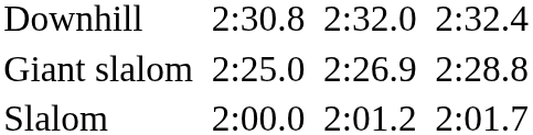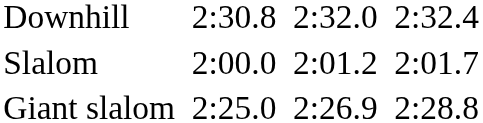 <table>
 <tr valign="top">
 <td>Downhill<br></td>
 <td></td>
 <td align=center>2:30.8</td>
 <td></td>
 <td align=center>2:32.0</td>
 <td></td>
 <td align=center>2:32.4</td>
 </tr>
 <tr valign="top">
+<td>Slalom<br></td>
+<td></td>
+<td align=center>2:00.0</td>
+<td></td>
+<td align=center>2:01.2</td>
+<td></td>
+<td align=center>2:01.7</td>
+</tr>
+<tr valign="top">
 <td>Giant slalom<br></td>
 <td></td>
 <td align=center>2:25.0</td>
 <td></td>
 <td align=center>2:26.9</td>
 <td></td>
 <td align=center>2:28.8</td>
 </tr>
-<tr valign="top">
-<td>Slalom<br></td>
-<td></td>
-<td align=center>2:00.0</td>
-<td></td>
-<td align=center>2:01.2</td>
-<td></td>
-<td align=center>2:01.7</td>
-</tr>
 </table>
